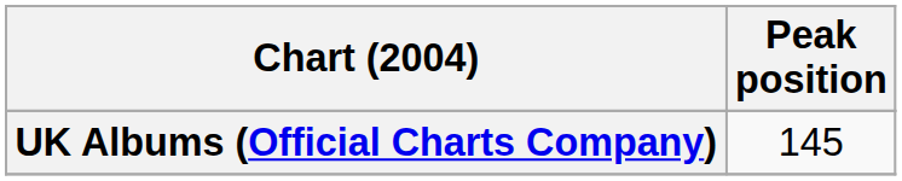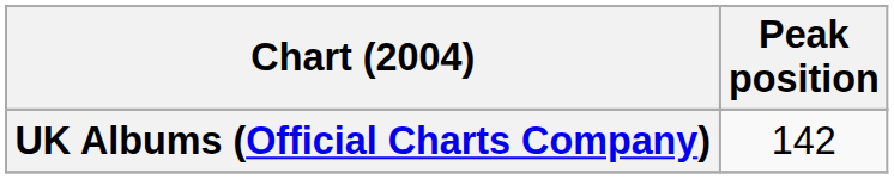 <table class="wikitable sortable plainrowheaders" style="text-align:center">
 <tr>
 <th scope="col">Chart (2004)</th>
 <th scope="col">Peak<br> position</th>
 </tr>
 <tr>
 </tr>
 <tr>
 <th scope="row">UK Albums (<a href='#'>Official Charts Company</a>)</th>
-<td>145</td>
+<td>142</td>
 </tr>
 <tr>
 </tr>
 </table>
